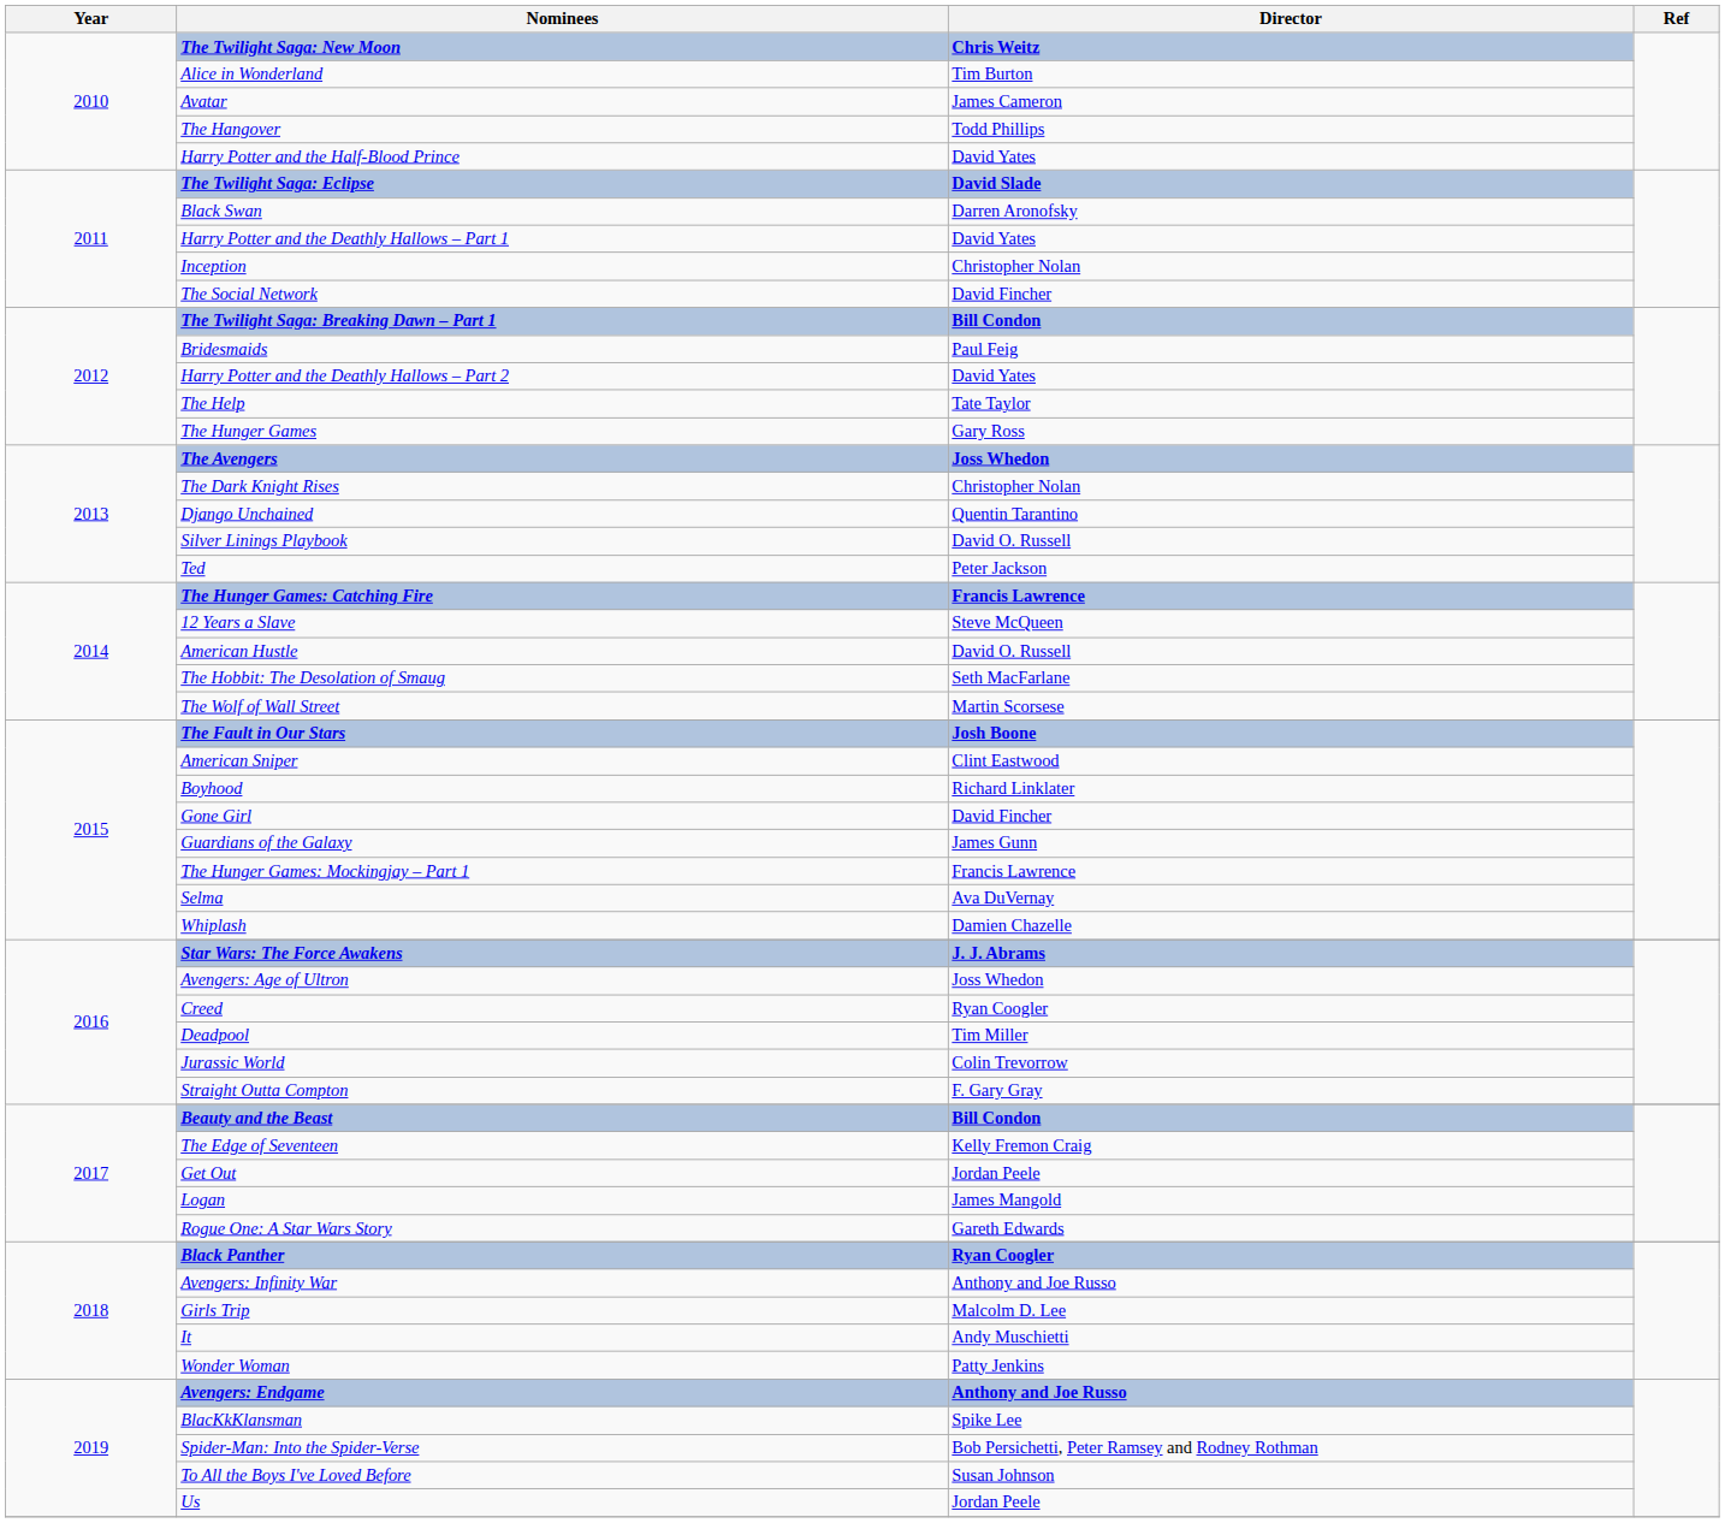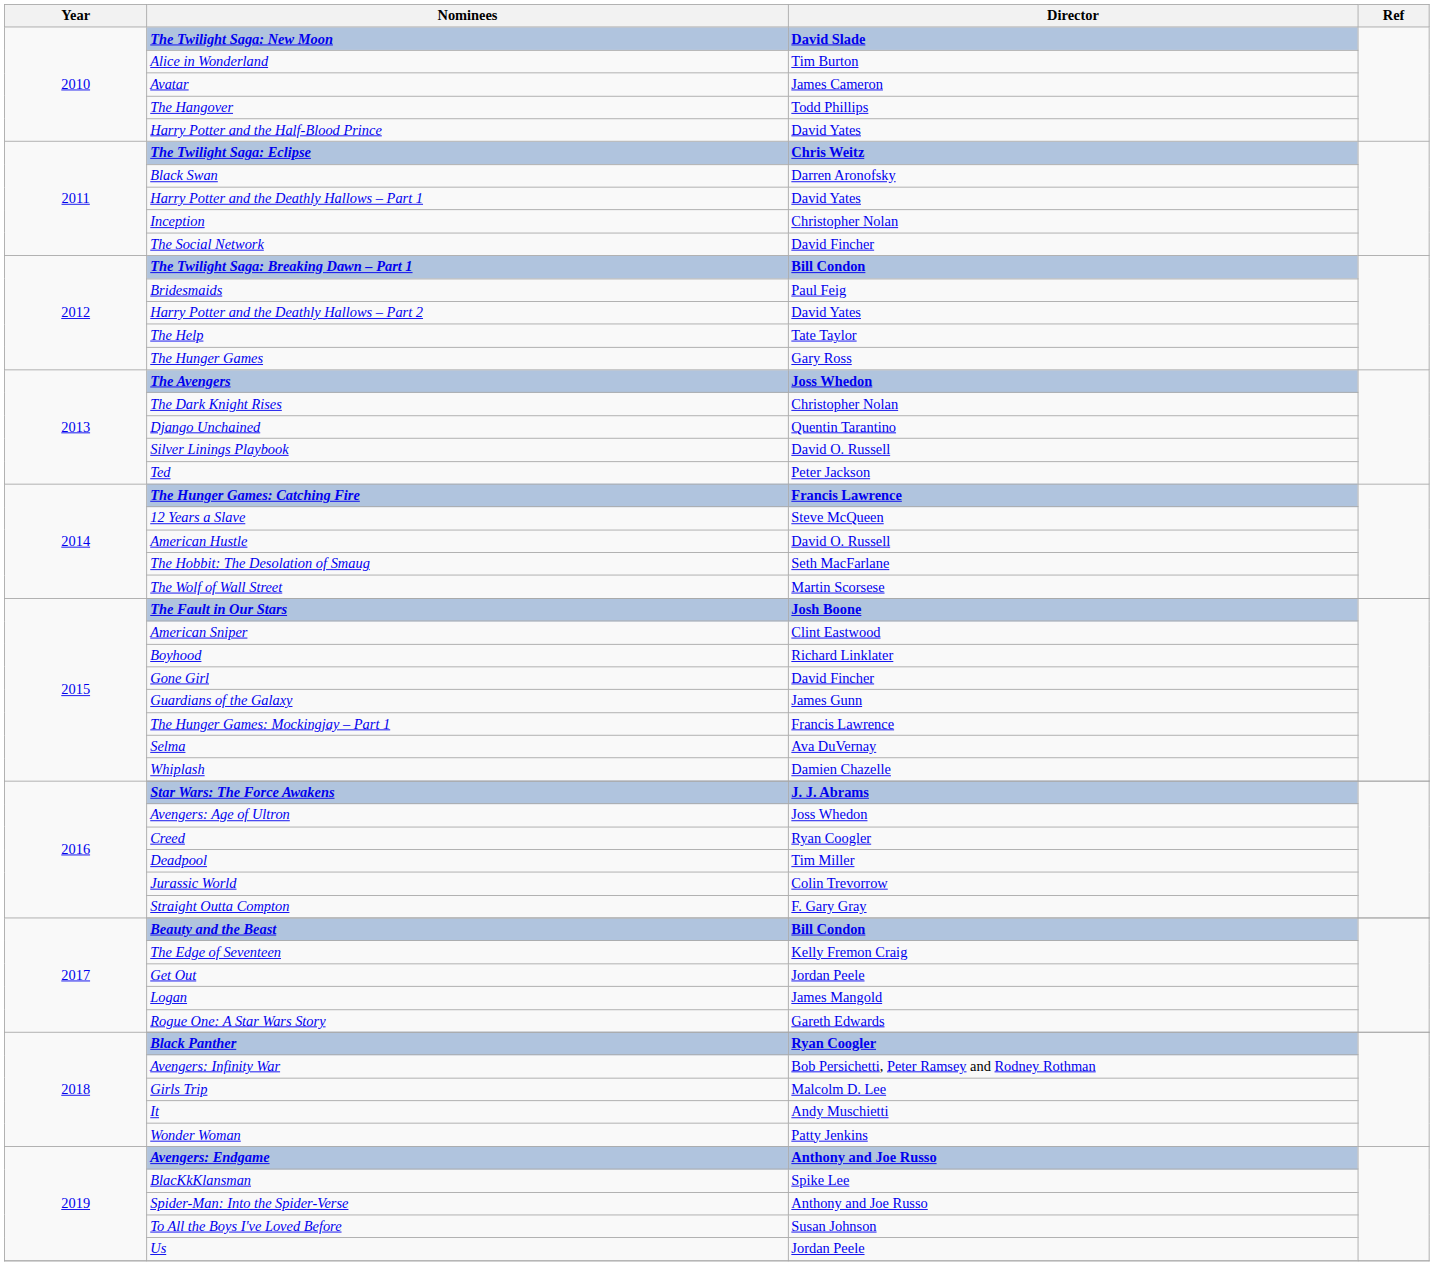 <table class="wikitable" width="100%" cellpadding="5">
 <tr>
 <th width="10%">Year</th>
 <th width="45%">Nominees</th>
 <th width="40%">Director</th>
 <th width="5%">Ref</th>
 </tr>
 <tr>
 <td rowspan="5" align="center"><a href='#'>2010</a></td>
 <td style="background:#B0C4DE;"><strong><em><a href='#'>The Twilight Saga: New Moon</a></em></strong></td>
-<td style="background:#B0C4DE;"><strong><a href='#'>Chris Weitz</a></strong></td>
+<td style="background:#B0C4DE;"><strong><a href='#'>David Slade</a></strong></td>
 <td rowspan="5" align="center"></td>
 </tr>
 <tr>
 <td><em><a href='#'>Alice in Wonderland</a></em></td>
 <td><a href='#'>Tim Burton</a></td>
 </tr>
 <tr>
 <td><em><a href='#'>Avatar</a></em></td>
 <td><a href='#'>James Cameron</a></td>
 </tr>
 <tr>
 <td><em><a href='#'>The Hangover</a></em></td>
 <td><a href='#'>Todd Phillips</a></td>
 </tr>
 <tr>
 <td><em><a href='#'>Harry Potter and the Half-Blood Prince</a></em></td>
 <td><a href='#'>David Yates</a></td>
 </tr>
 <tr>
 <td rowspan="5" align="center"><a href='#'>2011</a></td>
 <td style="background:#B0C4DE;"><strong><em><a href='#'>The Twilight Saga: Eclipse</a></em></strong></td>
-<td style="background:#B0C4DE;"><strong><a href='#'>David Slade</a></strong></td>
+<td style="background:#B0C4DE;"><strong><a href='#'>Chris Weitz</a></strong></td>
 <td rowspan="5" align="center"></td>
 </tr>
 <tr>
 <td><em><a href='#'>Black Swan</a></em></td>
 <td><a href='#'>Darren Aronofsky</a></td>
 </tr>
 <tr>
 <td><em><a href='#'>Harry Potter and the Deathly Hallows – Part 1</a></em></td>
 <td><a href='#'>David Yates</a></td>
 </tr>
 <tr>
 <td><em><a href='#'>Inception</a></em></td>
 <td><a href='#'>Christopher Nolan</a></td>
 </tr>
 <tr>
 <td><em><a href='#'>The Social Network</a></em></td>
 <td><a href='#'>David Fincher</a></td>
 </tr>
 <tr>
 <td rowspan="5" align="center"><a href='#'>2012</a></td>
 <td style="background:#B0C4DE;"><strong><em><a href='#'>The Twilight Saga: Breaking Dawn – Part 1</a></em></strong></td>
 <td style="background:#B0C4DE;"><strong><a href='#'>Bill Condon</a></strong></td>
 <td rowspan="5" align="center"></td>
 </tr>
 <tr>
 <td><em><a href='#'>Bridesmaids</a></em></td>
 <td><a href='#'>Paul Feig</a></td>
 </tr>
 <tr>
 <td><em><a href='#'>Harry Potter and the Deathly Hallows – Part 2</a></em></td>
 <td><a href='#'>David Yates</a></td>
 </tr>
 <tr>
 <td><em><a href='#'>The Help</a></em></td>
 <td><a href='#'>Tate Taylor</a></td>
 </tr>
 <tr>
 <td><em><a href='#'>The Hunger Games</a></em></td>
 <td><a href='#'>Gary Ross</a></td>
 </tr>
 <tr>
 <td rowspan="5" align="center"><a href='#'>2013</a></td>
 <td style="background:#B0C4DE;"><strong><em><a href='#'>The Avengers</a></em></strong></td>
 <td style="background:#B0C4DE;"><strong><a href='#'>Joss Whedon</a></strong></td>
 <td rowspan="5" align="center"></td>
 </tr>
 <tr>
 <td><em><a href='#'>The Dark Knight Rises</a></em></td>
 <td><a href='#'>Christopher Nolan</a></td>
 </tr>
 <tr>
 <td><em><a href='#'>Django Unchained</a></em></td>
 <td><a href='#'>Quentin Tarantino</a></td>
 </tr>
 <tr>
 <td><em><a href='#'>Silver Linings Playbook</a></em></td>
 <td><a href='#'>David O. Russell</a></td>
 </tr>
 <tr>
 <td><em><a href='#'>Ted</a></em></td>
 <td><a href='#'>Peter Jackson</a></td>
 </tr>
 <tr>
 <td rowspan="5" align="center"><a href='#'>2014</a></td>
 <td style="background:#B0C4DE;"><strong><em><a href='#'>The Hunger Games: Catching Fire</a></em></strong></td>
 <td style="background:#B0C4DE;"><strong><a href='#'>Francis Lawrence</a></strong></td>
 <td rowspan="5" align="center"></td>
 </tr>
 <tr>
 <td><em><a href='#'>12 Years a Slave</a></em></td>
 <td><a href='#'>Steve McQueen</a></td>
 </tr>
 <tr>
 <td><em><a href='#'>American Hustle</a></em></td>
 <td><a href='#'>David O. Russell</a></td>
 </tr>
 <tr>
 <td><em><a href='#'>The Hobbit: The Desolation of Smaug</a></em></td>
 <td><a href='#'>Seth MacFarlane</a></td>
 </tr>
 <tr>
 <td><em><a href='#'>The Wolf of Wall Street</a></em></td>
 <td><a href='#'>Martin Scorsese</a></td>
 </tr>
 <tr>
 <td rowspan="9" align="center"><a href='#'>2015</a></td>
 </tr>
 <tr>
 <td style="background:#B0C4DE;"><strong><em><a href='#'>The Fault in Our Stars</a></em></strong></td>
 <td style="background:#B0C4DE;"><strong><a href='#'>Josh Boone</a></strong></td>
 <td rowspan="8" align="center"></td>
 </tr>
 <tr>
 <td><em><a href='#'>American Sniper</a></em></td>
 <td><a href='#'>Clint Eastwood</a></td>
 </tr>
 <tr>
 <td><em><a href='#'>Boyhood</a></em></td>
 <td><a href='#'>Richard Linklater</a></td>
 </tr>
 <tr>
 <td><em><a href='#'>Gone Girl</a></em></td>
 <td><a href='#'>David Fincher</a></td>
 </tr>
 <tr>
 <td><em><a href='#'>Guardians of the Galaxy</a></em></td>
 <td><a href='#'>James Gunn</a></td>
 </tr>
 <tr>
 <td><em><a href='#'>The Hunger Games: Mockingjay – Part 1</a></em></td>
 <td><a href='#'>Francis Lawrence</a></td>
 </tr>
 <tr>
 <td><em><a href='#'>Selma</a></em></td>
 <td><a href='#'>Ava DuVernay</a></td>
 </tr>
 <tr>
 <td><em><a href='#'>Whiplash</a></em></td>
 <td><a href='#'>Damien Chazelle</a></td>
 </tr>
 <tr>
 <td rowspan="7" align="center"><a href='#'>2016</a></td>
 </tr>
 <tr>
 <td style="background:#B0C4DE;"><strong><em><a href='#'>Star Wars: The Force Awakens</a></em></strong></td>
 <td style="background:#B0C4DE;"><strong><a href='#'>J. J. Abrams</a></strong></td>
 <td rowspan="6" align="center"></td>
 </tr>
 <tr>
 <td><em><a href='#'>Avengers: Age of Ultron</a></em></td>
 <td><a href='#'>Joss Whedon</a></td>
 </tr>
 <tr>
 <td><em><a href='#'>Creed</a></em></td>
 <td><a href='#'>Ryan Coogler</a></td>
 </tr>
 <tr>
 <td><em><a href='#'>Deadpool</a></em></td>
 <td><a href='#'>Tim Miller</a></td>
 </tr>
 <tr>
 <td><em><a href='#'>Jurassic World</a></em></td>
 <td><a href='#'>Colin Trevorrow</a></td>
 </tr>
 <tr>
 <td><em><a href='#'>Straight Outta Compton</a></em></td>
 <td><a href='#'>F. Gary Gray</a></td>
 </tr>
 <tr>
 <td rowspan="6" align="center"><a href='#'>2017</a></td>
 </tr>
 <tr>
 <td style="background:#B0C4DE;"><strong><em><a href='#'>Beauty and the Beast</a></em></strong></td>
 <td style="background:#B0C4DE;"><strong><a href='#'>Bill Condon</a></strong></td>
 <td rowspan="5" align="center"></td>
 </tr>
 <tr>
 <td><em><a href='#'>The Edge of Seventeen</a></em></td>
 <td><a href='#'>Kelly Fremon Craig</a></td>
 </tr>
 <tr>
 <td><em><a href='#'>Get Out</a></em></td>
 <td><a href='#'>Jordan Peele</a></td>
 </tr>
 <tr>
 <td><em><a href='#'>Logan</a></em></td>
 <td><a href='#'>James Mangold</a></td>
 </tr>
 <tr>
 <td><em><a href='#'>Rogue One: A Star Wars Story</a></em></td>
 <td><a href='#'>Gareth Edwards</a></td>
 </tr>
 <tr>
 <td rowspan="6" align="center"><a href='#'>2018</a></td>
 </tr>
 <tr>
 <td style="background:#B0C4DE;"><strong><em><a href='#'>Black Panther</a></em></strong></td>
 <td style="background:#B0C4DE;"><strong><a href='#'>Ryan Coogler</a></strong></td>
 <td rowspan="5" align="center"></td>
 </tr>
 <tr>
 <td><em><a href='#'>Avengers: Infinity War</a></em></td>
-<td><a href='#'>Anthony and Joe Russo</a></td>
+<td><a href='#'>Bob Persichetti</a>, <a href='#'>Peter Ramsey</a> and <a href='#'>Rodney Rothman</a></td>
 </tr>
 <tr>
 <td><em><a href='#'>Girls Trip</a></em></td>
 <td><a href='#'>Malcolm D. Lee</a></td>
 </tr>
 <tr>
 <td><em><a href='#'>It</a></em></td>
 <td><a href='#'>Andy Muschietti</a></td>
 </tr>
 <tr>
 <td><em><a href='#'>Wonder Woman</a></em></td>
 <td><a href='#'>Patty Jenkins</a></td>
 </tr>
 <tr>
 <td rowspan="5" align="center"><a href='#'>2019</a></td>
 <td style="background:#B0C4DE;"><strong><em><a href='#'>Avengers: Endgame</a></em></strong></td>
 <td style="background:#B0C4DE;"><strong><a href='#'>Anthony and Joe Russo</a></strong></td>
 <td rowspan="5" align="center"></td>
 </tr>
 <tr>
 <td><em><a href='#'>BlacKkKlansman</a></em></td>
 <td><a href='#'>Spike Lee</a></td>
 </tr>
 <tr>
 <td><em><a href='#'>Spider-Man: Into the Spider-Verse</a></em></td>
-<td><a href='#'>Bob Persichetti</a>, <a href='#'>Peter Ramsey</a> and <a href='#'>Rodney Rothman</a></td>
+<td><a href='#'>Anthony and Joe Russo</a></td>
 </tr>
 <tr>
 <td><em><a href='#'>To All the Boys I've Loved Before</a></em></td>
 <td><a href='#'>Susan Johnson</a></td>
 </tr>
 <tr>
 <td><em><a href='#'>Us</a></em></td>
 <td><a href='#'>Jordan Peele</a></td>
 </tr>
 <tr>
 </tr>
 </table>
